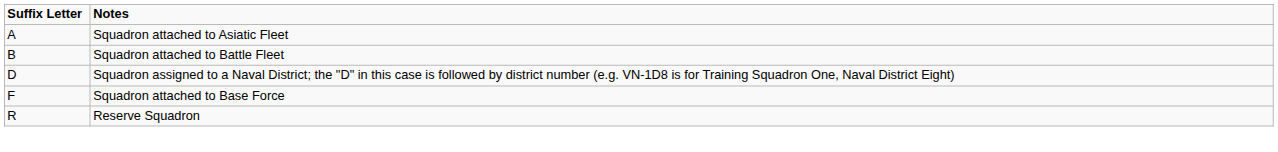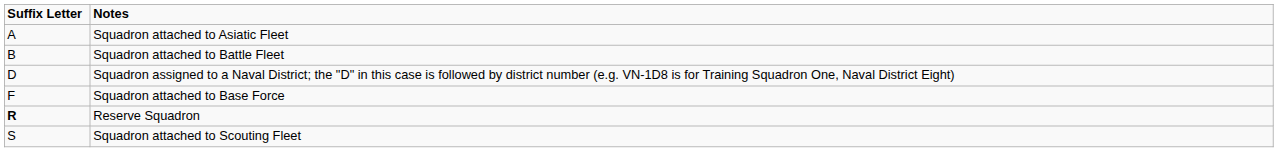 <table class="wikitable" style="width: 80%;">
 <tr>
 <td style="width: 100px;"><strong>Suffix Letter</strong></td>
 <td><strong>Notes</strong></td>
 </tr>
 <tr>
 <td>A</td>
 <td>Squadron attached to Asiatic Fleet</td>
 </tr>
 <tr>
 <td>B</td>
 <td>Squadron attached to Battle Fleet</td>
 </tr>
 <tr>
 <td>D</td>
 <td>Squadron assigned to a Naval District; the "D" in this case is followed by district number (e.g. VN-1D8 is for Training Squadron One, Naval District Eight)</td>
 </tr>
 <tr>
 <td>F</td>
 <td>Squadron attached to Base Force</td>
 </tr>
 <tr>
-<td>R</td>
+<td><strong>R</strong></td>
 <td>Reserve Squadron</td>
 </tr>
+<tr>
+<td>S</td>
+<td>Squadron attached to Scouting Fleet</td>
+</tr>
 </table>
